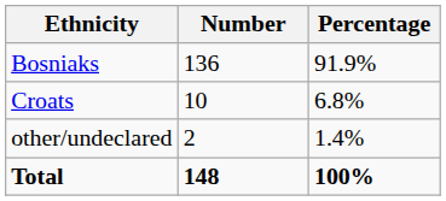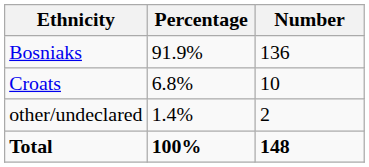 <table class="wikitable">
 <tr>
 <th width="100px">Ethnicity</th>
+<th width="80px">Percentage</th>
 <th width="80px">Number</th>
-<th width="80px">Percentage</th>
 </tr>
 <tr>
 <td><a href='#'>Bosniaks</a></td>
+<td>91.9%</td>
 <td>136</td>
-<td>91.9%</td>
 </tr>
 <tr>
 <td><a href='#'>Croats</a></td>
+<td>6.8%</td>
 <td>10</td>
-<td>6.8%</td>
 </tr>
 <tr>
 <td>other/undeclared</td>
+<td>1.4%</td>
 <td>2</td>
-<td>1.4%</td>
 </tr>
 <tr>
 <td><strong>Total</strong></td>
+<td><strong>100%</strong></td>
 <td><strong>148</strong></td>
-<td><strong>100%</strong></td>
 </tr>
 </table>
